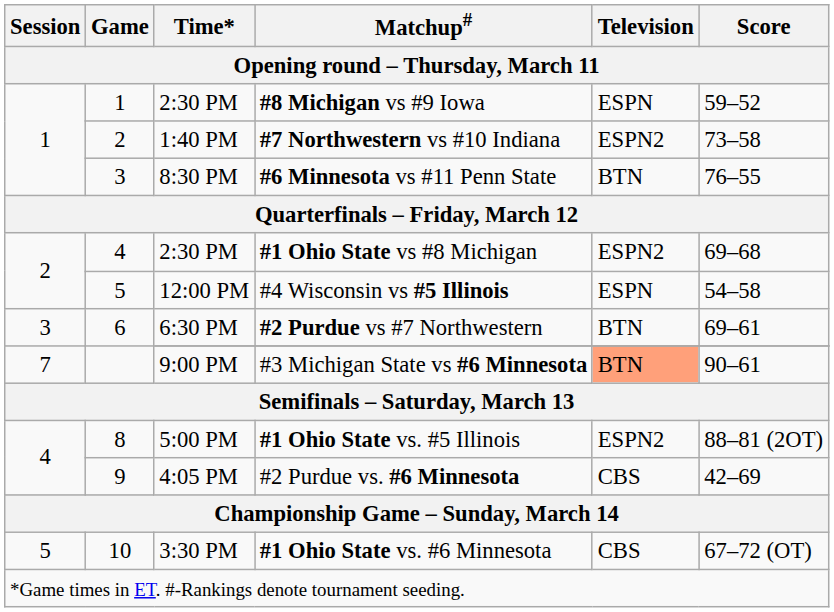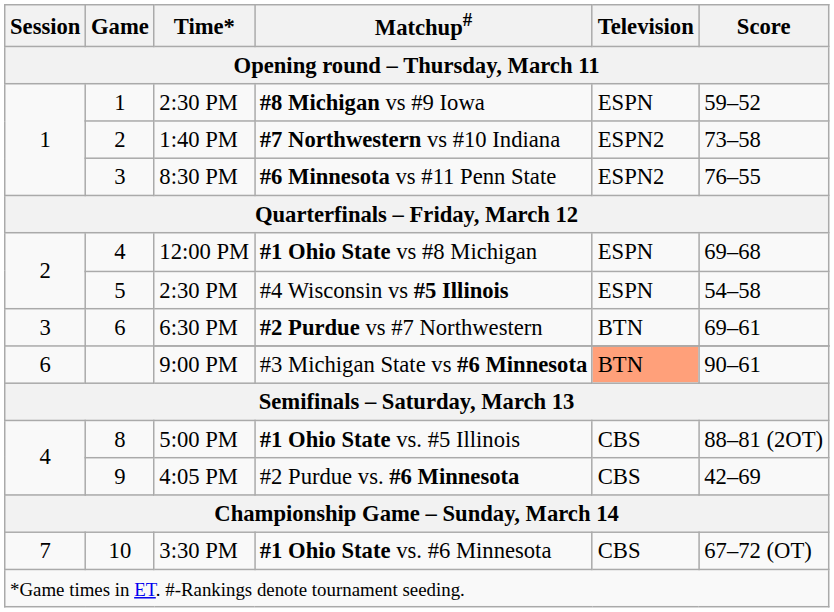 <table class="wikitable" style="font-size: 95%">
 <tr>
 <th>Session</th>
 <th>Game</th>
 <th>Time*</th>
 <th>Matchup<sup>#</sup></th>
 <th>Television</th>
 <th>Score</th>
 </tr>
 <tr>
 <th colspan=6>Opening round – Thursday, March 11</th>
 </tr>
 <tr>
 <td rowspan=3 align=center>1</td>
 <td align=center>1</td>
 <td>2:30 PM</td>
 <td><strong>#8 Michigan</strong> vs #9 Iowa</td>
 <td>ESPN</td>
 <td>59–52</td>
 </tr>
 <tr>
 <td align=center>2</td>
 <td>1:40 PM</td>
 <td><strong>#7 Northwestern</strong> vs #10 Indiana</td>
 <td>ESPN2</td>
 <td>73–58</td>
 </tr>
 <tr>
 <td align=center>3</td>
 <td>8:30 PM</td>
 <td><strong>#6 Minnesota</strong> vs #11 Penn State</td>
-<td>BTN</td>
+<td>ESPN2</td>
 <td>76–55</td>
 </tr>
 <tr>
 <th colspan=6>Quarterfinals – Friday, March 12</th>
 </tr>
 <tr>
 <td rowspan=2 align=center>2</td>
 <td align=center>4</td>
-<td>2:30 PM</td>
+<td>12:00 PM</td>
 <td><strong>#1 Ohio State</strong> vs #8 Michigan</td>
-<td>ESPN2</td>
+<td>ESPN</td>
 <td>69–68</td>
 </tr>
 <tr>
 <td align=center>5</td>
-<td>12:00 PM</td>
+<td>2:30 PM</td>
 <td>#4 Wisconsin vs <strong>#5 Illinois</strong></td>
 <td>ESPN</td>
 <td>54–58</td>
 </tr>
 <tr>
 <td rowspan=2 align=center>3</td>
 <td align=center>6</td>
 <td>6:30 PM</td>
 <td><strong>#2 Purdue</strong> vs #7 Northwestern</td>
 <td>BTN</td>
 <td>69–61</td>
 </tr>
 <tr>
 <td rowspan=2></td>
 </tr>
 <tr>
-<td align=center>7</td>
+<td align=center>6</td>
 <td>9:00 PM</td>
 <td>#3 Michigan State vs <strong>#6 Minnesota</strong></td>
 <td style="background: lightsalmon;">BTN</td>
 <td>90–61</td>
 </tr>
 <tr>
 <th colspan=6>Semifinals – Saturday, March 13</th>
 </tr>
 <tr>
 <td rowspan=2 align=center>4</td>
 <td align=center>8</td>
 <td>5:00 PM</td>
 <td><strong>#1 Ohio State</strong> vs. #5 Illinois</td>
-<td>ESPN2</td>
+<td>CBS</td>
 <td>88–81 (2OT)</td>
 </tr>
 <tr>
 <td align=center>9</td>
 <td>4:05 PM</td>
 <td>#2 Purdue vs. <strong>#6 Minnesota</strong></td>
 <td>CBS</td>
 <td>42–69</td>
 </tr>
 <tr>
 <th colspan=6>Championship Game – Sunday, March 14</th>
 </tr>
 <tr>
-<td align=center>5</td>
+<td align=center>7</td>
 <td align=center>10</td>
 <td>3:30 PM</td>
 <td><strong>#1 Ohio State</strong> vs. #6 Minnesota</td>
 <td>CBS</td>
 <td>67–72 (OT)</td>
 </tr>
 <tr>
 <td colspan=6><small>*Game times in <a href='#'>ET</a>. #-Rankings denote tournament seeding.</small></td>
 </tr>
 </table>
